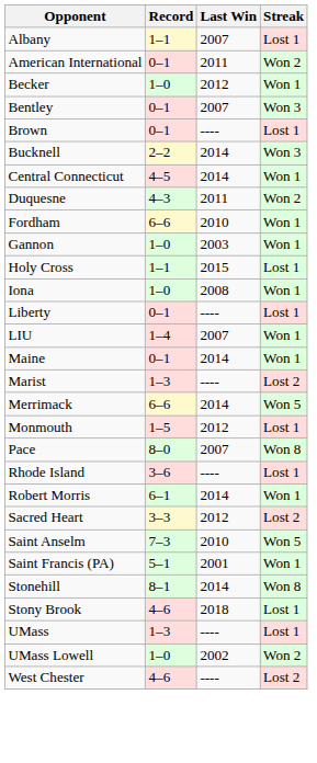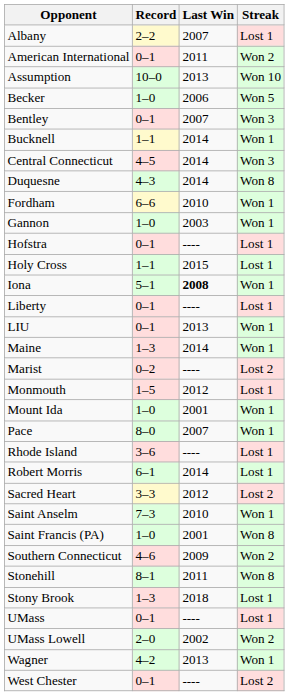 <table class="wikitable sortable">
 <tr>
 <th>Opponent</th>
 <th>Record</th>
 <th>Last Win</th>
 <th>Streak</th>
 </tr>
 <tr>
 <td>Albany</td>
-<td style="background: #FFFACD;">1–1</td>
+<td style="background: #FFFACD;">2–2</td>
 <td>2007</td>
 <td style="background: #FFDDDD;">Lost 1</td>
 </tr>
 <tr>
 <td>American International</td>
 <td style="background: #FFDDDD;">0–1</td>
 <td>2011</td>
 <td style="background: #DDFFDD;">Won 2</td>
 </tr>
 <tr>
+<td>Assumption</td>
+<td style="background: #DDFFDD;">10–0</td>
+<td>2013</td>
+<td style="background: #DDFFDD;">Won 10</td>
+</tr>
+<tr>
 <td>Becker</td>
 <td style="background: #DDFFDD;">1–0</td>
-<td>2012</td>
-<td style="background: #DDFFDD;">Won 1</td>
+<td>2006</td>
+<td style="background: #DDFFDD;">Won 5</td>
 </tr>
 <tr>
 <td>Bentley</td>
 <td style="background: #FFDDDD;">0–1</td>
 <td>2007</td>
 <td style="background: #DDFFDD;">Won 3</td>
 </tr>
 <tr>
-<td>Brown</td>
-<td style="background: #FFDDDD;">0–1</td>
-<td>----</td>
-<td style="background: #FFDDDD;">Lost 1</td>
-</tr>
-<tr>
 <td>Bucknell</td>
-<td style="background: #FFFACD;">2–2</td>
+<td style="background: #FFFACD;">1–1</td>
 <td>2014</td>
-<td style="background: #DDFFDD;">Won 3</td>
+<td style="background: #DDFFDD;">Won 1</td>
 </tr>
 <tr>
 <td>Central Connecticut</td>
 <td style="background: #FFDDDD;">4–5</td>
 <td>2014</td>
-<td style="background: #DDFFDD;">Won 1</td>
+<td style="background: #DDFFDD;">Won 3</td>
 </tr>
 <tr>
 <td>Duquesne</td>
 <td style="background: #DDFFDD;">4–3</td>
-<td>2011</td>
-<td style="background: #DDFFDD;">Won 2</td>
+<td>2014</td>
+<td style="background: #DDFFDD;">Won 8</td>
 </tr>
 <tr>
 <td>Fordham</td>
 <td style="background: #FFFACD;">6–6</td>
 <td>2010</td>
 <td style="background: #DDFFDD;">Won 1</td>
 </tr>
 <tr>
 <td>Gannon</td>
 <td style="background: #DDFFDD;">1–0</td>
 <td>2003</td>
 <td style="background: #DDFFDD;">Won 1</td>
 </tr>
 <tr>
+<td>Hofstra</td>
+<td style="background: #FFDDDD;">0–1</td>
+<td>----</td>
+<td style="background: #FFDDDD;">Lost 1</td>
+</tr>
+<tr>
 <td>Holy Cross</td>
 <td style="background: #DDFFDD;">1–1</td>
 <td>2015</td>
 <td style="background: #DDFFDD;">Lost 1</td>
 </tr>
 <tr>
 <td>Iona</td>
-<td style="background: #DDFFDD;">1–0</td>
-<td>2008</td>
+<td style="background: #DDFFDD;">5–1</td>
+<td><strong>2008</strong></td>
 <td style="background: #DDFFDD;">Won 1</td>
 </tr>
 <tr>
 <td>Liberty</td>
 <td style="background: #FFDDDD;">0–1</td>
 <td>----</td>
 <td style="background: #FFDDDD;">Lost 1</td>
 </tr>
 <tr>
 <td>LIU</td>
-<td style="background: #FFDDDD;">1–4</td>
-<td>2007</td>
+<td style="background: #FFDDDD;">0–1</td>
+<td>2013</td>
 <td style="background: #DDFFDD;">Won 1</td>
 </tr>
 <tr>
 <td>Maine</td>
-<td style="background: #FFDDDD;">0–1</td>
+<td style="background: #FFDDDD;">1–3</td>
 <td>2014</td>
 <td style="background: #DDFFDD;">Won 1</td>
 </tr>
 <tr>
 <td>Marist</td>
-<td style="background: #FFDDDD;">1–3</td>
+<td style="background: #FFDDDD;">0–2</td>
 <td>----</td>
 <td style="background: #FFDDDD;">Lost 2</td>
-</tr>
-<tr>
-<td>Merrimack</td>
-<td style="background: #FFFACD;">6–6</td>
-<td>2014</td>
-<td style="background: #DDFFDD;">Won 5</td>
 </tr>
 <tr>
 <td>Monmouth</td>
 <td style="background: #FFDDDD;">1–5</td>
 <td>2012</td>
 <td style="background: #FFDDDD;">Lost 1</td>
 </tr>
 <tr>
+<td>Mount Ida</td>
+<td style="background: #DDFFDD;">1–0</td>
+<td>2001</td>
+<td style="background: #DDFFDD;">Won 1</td>
+</tr>
+<tr>
 <td>Pace</td>
 <td style="background: #DDFFDD;">8–0</td>
 <td>2007</td>
-<td style="background: #DDFFDD;">Won 8</td>
+<td style="background: #DDFFDD;">Won 1</td>
 </tr>
 <tr>
 <td>Rhode Island</td>
 <td style="background: #FFDDDD;">3–6</td>
 <td>----</td>
 <td style="background: #FFDDDD;">Lost 1</td>
 </tr>
 <tr>
 <td>Robert Morris</td>
 <td style="background: #DDFFDD;">6–1</td>
 <td>2014</td>
-<td style="background: #DDFFDD;">Won 1</td>
+<td style="background: #DDFFDD;">Lost 1</td>
 </tr>
 <tr>
 <td>Sacred Heart</td>
 <td style="background: #FFFACD;">3–3</td>
 <td>2012</td>
 <td style="background: #FFDDDD;">Lost 2</td>
 </tr>
 <tr>
 <td>Saint Anselm</td>
 <td style="background: #DDFFDD;">7–3</td>
 <td>2010</td>
-<td style="background: #DDFFDD;">Won 5</td>
+<td style="background: #DDFFDD;">Won 1</td>
 </tr>
 <tr>
 <td>Saint Francis (PA)</td>
-<td style="background: #DDFFDD;">5–1</td>
+<td style="background: #DDFFDD;">1–0</td>
 <td>2001</td>
-<td style="background: #DDFFDD;">Won 1</td>
+<td style="background: #DDFFDD;">Won 8</td>
+</tr>
+<tr>
+<td>Southern Connecticut</td>
+<td style="background: #FFDDDD;">4–6</td>
+<td>2009</td>
+<td style="background: #DDFFDD;">Won 2</td>
 </tr>
 <tr>
 <td>Stonehill</td>
 <td style="background: #DDFFDD;">8–1</td>
-<td>2014</td>
+<td>2011</td>
 <td style="background: #DDFFDD;">Won 8</td>
 </tr>
 <tr>
 <td>Stony Brook</td>
-<td style="background: #FFDDDD;">4–6</td>
+<td style="background: #FFDDDD;">1–3</td>
 <td>2018</td>
 <td style="background: #DDFFDD;">Lost 1</td>
 </tr>
 <tr>
 <td>UMass</td>
-<td style="background: #FFDDDD;">1–3</td>
+<td style="background: #FFDDDD;">0–1</td>
 <td>----</td>
 <td style="background: #FFDDDD;">Lost 1</td>
 </tr>
 <tr>
 <td>UMass Lowell</td>
-<td style="background: #DDFFDD;">1–0</td>
+<td style="background: #DDFFDD;">2–0</td>
 <td>2002</td>
 <td style="background: #DDFFDD;">Won 2</td>
 </tr>
 <tr>
+<td>Wagner</td>
+<td style="background: #DDFFDD;">4–2</td>
+<td>2013</td>
+<td style="background: #DDFFDD;">Won 1</td>
+</tr>
+<tr>
 <td>West Chester</td>
-<td style="background: #FFDDDD;">4–6</td>
+<td style="background: #FFDDDD;">0–1</td>
 <td>----</td>
 <td style="background: #FFDDDD;">Lost 2</td>
 </tr>
 </table>
